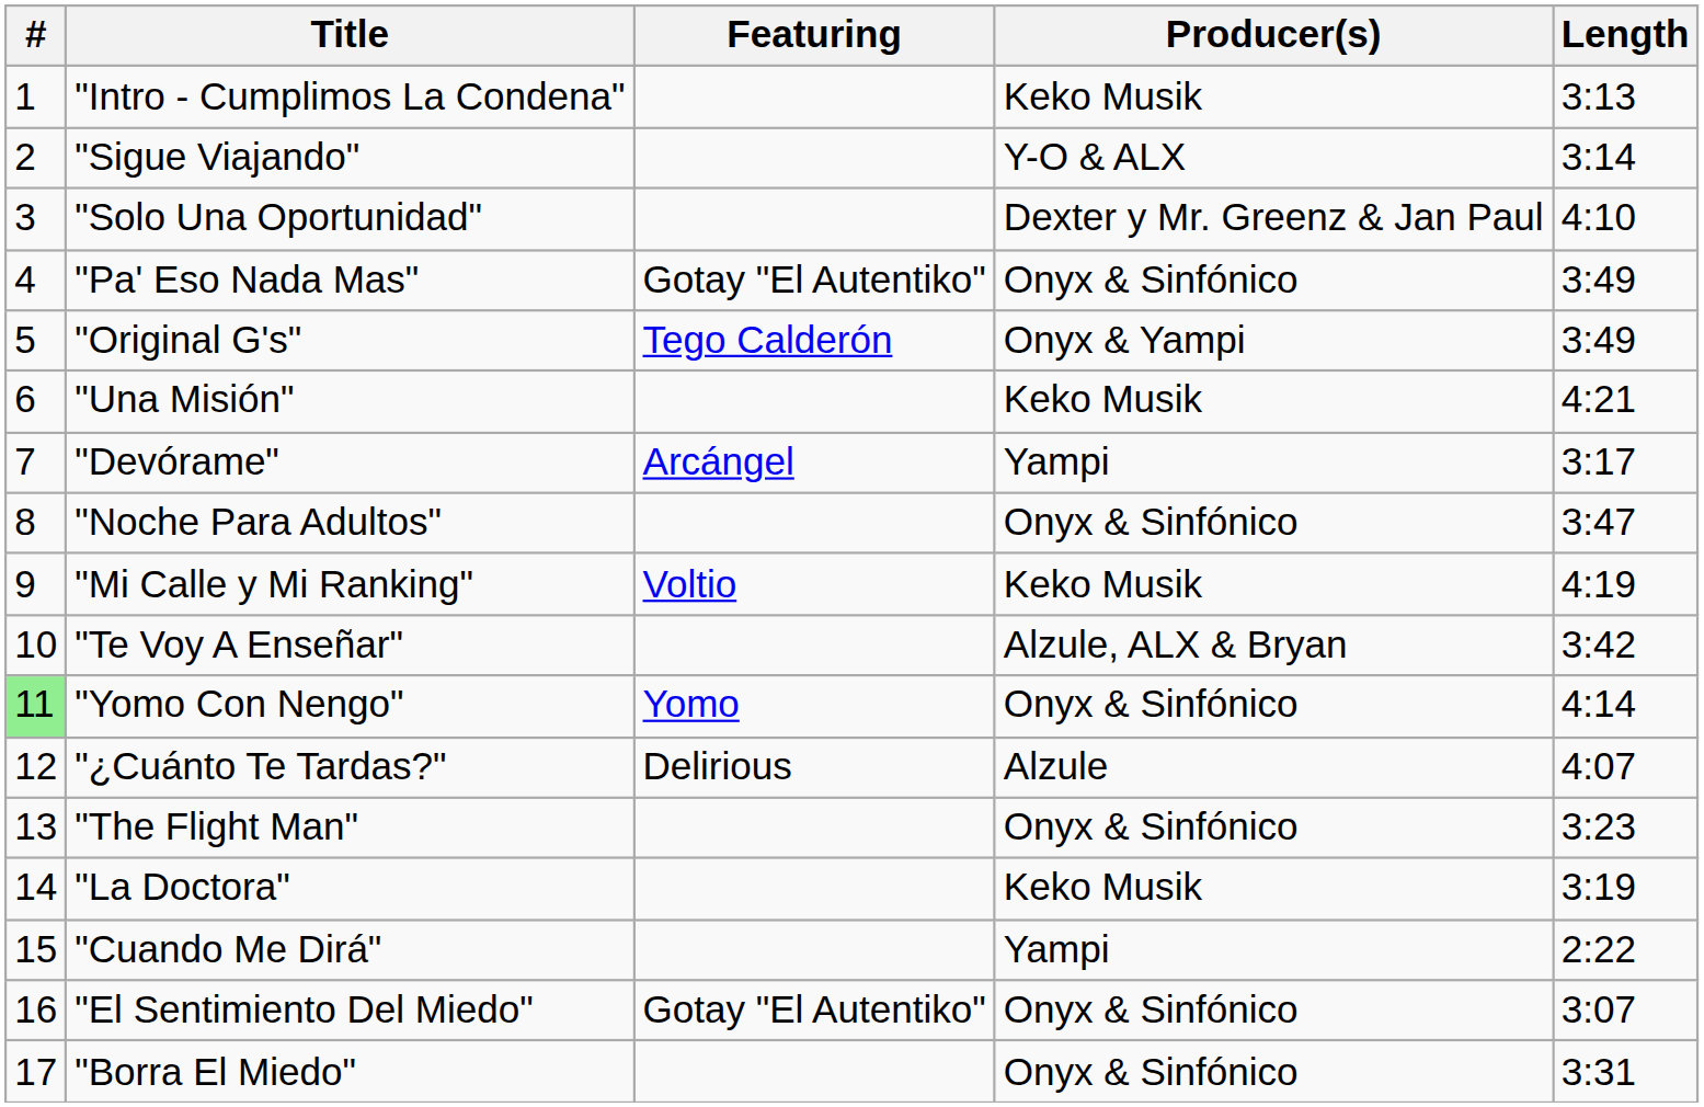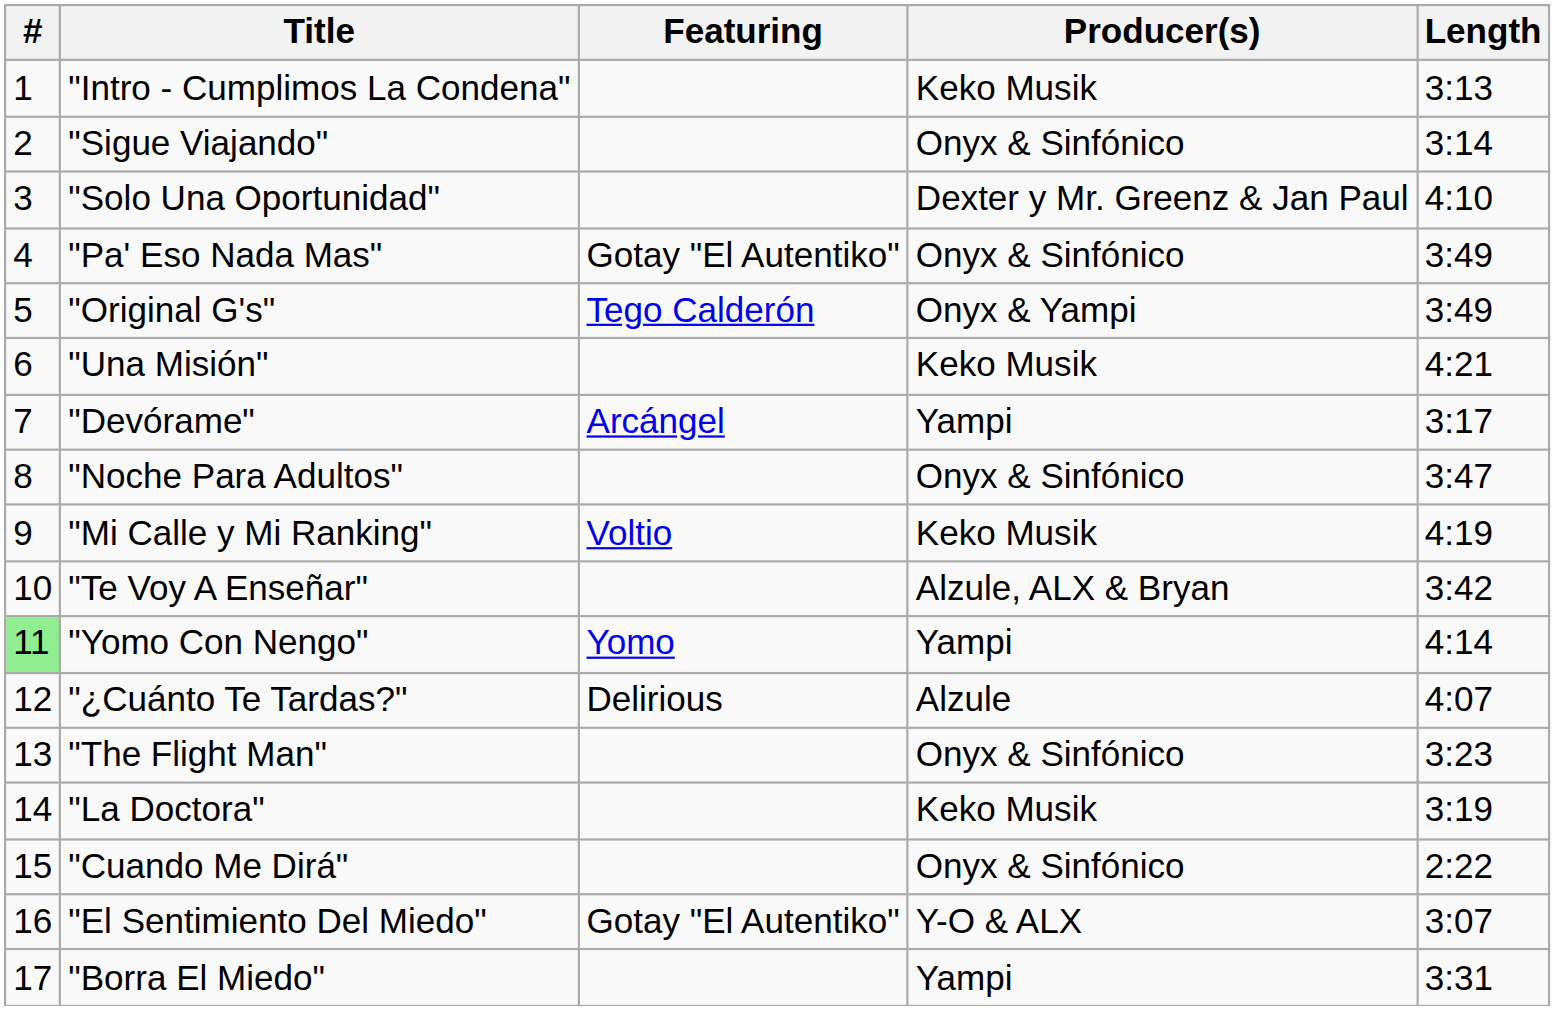 <table class="wikitable">
 <tr>
 <th align="center">#</th>
 <th align="center">Title</th>
 <th align="center">Featuring</th>
 <th align="center">Producer(s)</th>
 <th align="center">Length</th>
 </tr>
 <tr>
 <td>1</td>
 <td>"Intro - Cumplimos La Condena"</td>
 <td></td>
 <td>Keko Musik</td>
 <td>3:13</td>
 </tr>
 <tr>
 <td>2</td>
 <td>"Sigue Viajando"</td>
 <td></td>
-<td>Y-O & ALX</td>
+<td>Onyx & Sinfónico</td>
 <td>3:14</td>
 </tr>
 <tr>
 <td>3</td>
 <td>"Solo Una Oportunidad"</td>
 <td></td>
 <td>Dexter y Mr. Greenz & Jan Paul</td>
 <td>4:10</td>
 </tr>
 <tr>
 <td>4</td>
 <td>"Pa' Eso Nada Mas"</td>
 <td>Gotay "El Autentiko"</td>
 <td>Onyx & Sinfónico</td>
 <td>3:49</td>
 </tr>
 <tr>
 <td>5</td>
 <td>"Original G's"</td>
 <td><a href='#'>Tego Calderón</a></td>
 <td>Onyx & Yampi</td>
 <td>3:49</td>
 </tr>
 <tr>
 <td>6</td>
 <td>"Una Misión"</td>
 <td></td>
 <td>Keko Musik</td>
 <td>4:21</td>
 </tr>
 <tr>
 <td>7</td>
 <td>"Devórame"</td>
 <td><a href='#'>Arcángel</a></td>
 <td>Yampi</td>
 <td>3:17</td>
 </tr>
 <tr>
 <td>8</td>
 <td>"Noche Para Adultos"</td>
 <td></td>
 <td>Onyx & Sinfónico</td>
 <td>3:47</td>
 </tr>
 <tr>
 <td>9</td>
 <td>"Mi Calle y Mi Ranking"</td>
 <td><a href='#'>Voltio</a></td>
 <td>Keko Musik</td>
 <td>4:19</td>
 </tr>
 <tr>
 <td>10</td>
 <td>"Te Voy A Enseñar"</td>
 <td></td>
 <td>Alzule, ALX & Bryan</td>
 <td>3:42</td>
 </tr>
 <tr>
 <td style="background: lightgreen;">11</td>
 <td>"Yomo Con Nengo"</td>
 <td><a href='#'>Yomo</a></td>
-<td>Onyx & Sinfónico</td>
+<td>Yampi</td>
 <td>4:14</td>
 </tr>
 <tr>
 <td>12</td>
 <td>"¿Cuánto Te Tardas?"</td>
 <td>Delirious</td>
 <td>Alzule</td>
 <td>4:07</td>
 </tr>
 <tr>
 <td>13</td>
 <td>"The Flight Man"</td>
 <td></td>
 <td>Onyx & Sinfónico</td>
 <td>3:23</td>
 </tr>
 <tr>
 <td>14</td>
 <td>"La Doctora"</td>
 <td></td>
 <td>Keko Musik</td>
 <td>3:19</td>
 </tr>
 <tr>
 <td>15</td>
 <td>"Cuando Me Dirá"</td>
 <td></td>
-<td>Yampi</td>
+<td>Onyx & Sinfónico</td>
 <td>2:22</td>
 </tr>
 <tr>
 <td>16</td>
 <td>"El Sentimiento Del Miedo"</td>
 <td>Gotay "El Autentiko"</td>
-<td>Onyx & Sinfónico</td>
+<td>Y-O & ALX</td>
 <td>3:07</td>
 </tr>
 <tr>
 <td>17</td>
 <td>"Borra El Miedo"</td>
 <td></td>
-<td>Onyx & Sinfónico</td>
+<td>Yampi</td>
 <td>3:31</td>
 </tr>
 </table>
